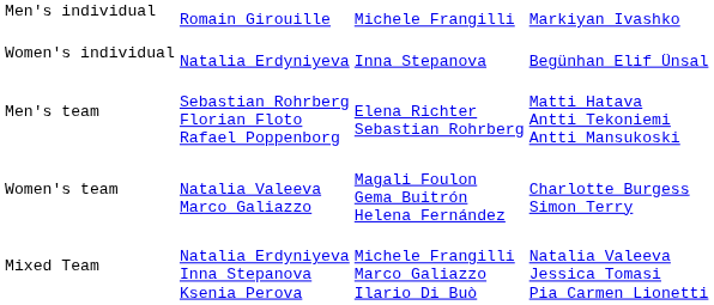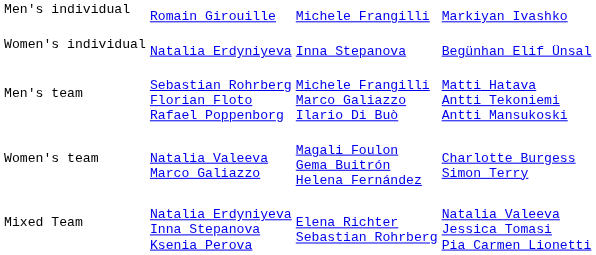 <table>
 <tr>
 <td>Men's individual</td>
 <td> <br><a href='#'>Romain Girouille</a></td>
 <td> <br><a href='#'>Michele Frangilli</a></td>
 <td> <br><a href='#'>Markiyan Ivashko</a></td>
 </tr>
 <tr>
 <td>Women's individual</td>
 <td> <br><a href='#'>Natalia Erdyniyeva</a></td>
 <td> <br><a href='#'>Inna Stepanova</a></td>
 <td> <br><a href='#'>Begünhan Elif Ünsal</a></td>
 </tr>
 <tr>
 <td>Men's team</td>
 <td> <br><a href='#'>Sebastian Rohrberg</a> <br> <a href='#'>Florian Floto</a> <br> <a href='#'>Rafael Poppenborg</a></td>
-<td> <br> <a href='#'>Elena Richter</a> <br> <a href='#'>Sebastian Rohrberg</a></td>
+<td> <br><a href='#'>Michele Frangilli</a> <br> <a href='#'>Marco Galiazzo</a> <br> <a href='#'>Ilario Di Buò</a></td>
 <td> <br> <a href='#'>Matti Hatava</a> <br> <a href='#'>Antti Tekoniemi</a> <br> <a href='#'>Antti Mansukoski</a></td>
 </tr>
 <tr>
 <td>Women's team</td>
 <td> <br> <a href='#'>Natalia Valeeva</a> <br> <a href='#'>Marco Galiazzo</a></td>
 <td> <br> <a href='#'>Magali Foulon</a> <br> <a href='#'>Gema Buitrón</a> <br> <a href='#'>Helena Fernández</a></td>
 <td> <br> <a href='#'>Charlotte Burgess</a> <br> <a href='#'>Simon Terry</a></td>
 </tr>
 <tr>
 <td>Mixed Team</td>
 <td> <br> <a href='#'>Natalia Erdyniyeva</a> <br> <a href='#'>Inna Stepanova</a> <br> <a href='#'>Ksenia Perova</a></td>
-<td> <br><a href='#'>Michele Frangilli</a> <br> <a href='#'>Marco Galiazzo</a> <br> <a href='#'>Ilario Di Buò</a></td>
+<td> <br> <a href='#'>Elena Richter</a> <br> <a href='#'>Sebastian Rohrberg</a></td>
 <td> <br> <a href='#'>Natalia Valeeva</a> <br> <a href='#'>Jessica Tomasi</a> <br> <a href='#'>Pia Carmen Lionetti</a></td>
 </tr>
 </table>
